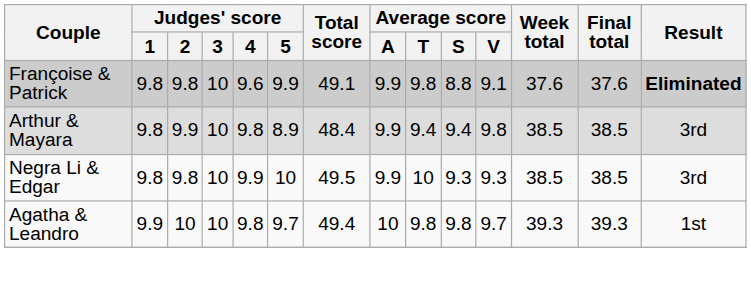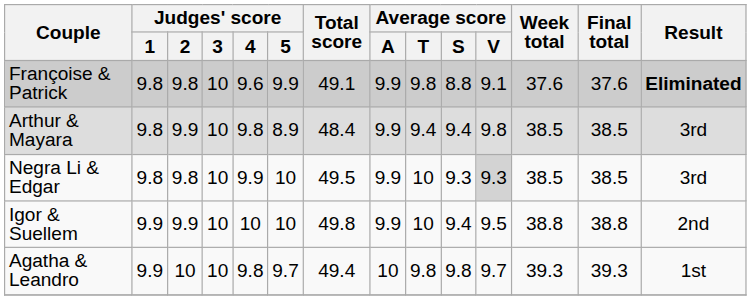 <table class="wikitable" style="font-size:100%; line-height:16px; text-align:center" width="100%">
 <tr>
 <th rowspan=2 width=150>Couple</th>
 <th colspan=5 width=185>Judges' score</th>
 <th rowspan=2 width=060>Total score</th>
 <th colspan=4 width=148>Average score</th>
 <th rowspan=2 width=060>Week total</th>
 <th rowspan=2 width=060>Final total</th>
 <th rowspan=2 width=075>Result</th>
 </tr>
 <tr>
 <th>1</th>
 <th>2</th>
 <th>3</th>
 <th>4</th>
 <th>5</th>
 <th>A</th>
 <th>T</th>
 <th>S</th>
 <th>V</th>
 </tr>
 <tr bgcolor="CCCCCC">
 <td align="left">Françoise & Patrick</td>
 <td>9.8</td>
 <td>9.8</td>
 <td>10</td>
 <td>9.6</td>
 <td>9.9</td>
 <td>49.1</td>
 <td>9.9</td>
 <td>9.8</td>
 <td>8.8</td>
 <td>9.1</td>
 <td>37.6</td>
 <td>37.6</td>
 <td><strong>Eliminated</strong></td>
 </tr>
 <tr bgcolor="DDDDDD">
 <td align="left">Arthur & Mayara</td>
 <td>9.8</td>
 <td>9.9</td>
 <td>10</td>
 <td>9.8</td>
 <td>8.9</td>
 <td>48.4</td>
 <td>9.9</td>
 <td>9.4</td>
 <td>9.4</td>
 <td>9.8</td>
 <td>38.5</td>
 <td>38.5</td>
 <td>3rd</td>
 </tr>
 <tr>
 <td align="left">Negra Li & Edgar</td>
 <td>9.8</td>
 <td>9.8</td>
 <td>10</td>
 <td>9.9</td>
 <td>10</td>
 <td>49.5</td>
 <td>9.9</td>
 <td>10</td>
 <td>9.3</td>
-<td>9.3</td>
+<td style="background: lightgrey;">9.3</td>
 <td>38.5</td>
 <td>38.5</td>
 <td>3rd</td>
+</tr>
+<tr>
+<td align="left">Igor & Suellem</td>
+<td>9.9</td>
+<td>9.9</td>
+<td>10</td>
+<td>10</td>
+<td>10</td>
+<td>49.8</td>
+<td>9.9</td>
+<td>10</td>
+<td>9.4</td>
+<td>9.5</td>
+<td>38.8</td>
+<td>38.8</td>
+<td>2nd</td>
 </tr>
 <tr>
 <td align="left">Agatha & Leandro</td>
 <td>9.9</td>
 <td>10</td>
 <td>10</td>
 <td>9.8</td>
 <td>9.7</td>
 <td>49.4</td>
 <td>10</td>
 <td>9.8</td>
 <td>9.8</td>
 <td>9.7</td>
 <td>39.3</td>
 <td>39.3</td>
 <td>1st</td>
 </tr>
 <tr>
 </tr>
 </table>
